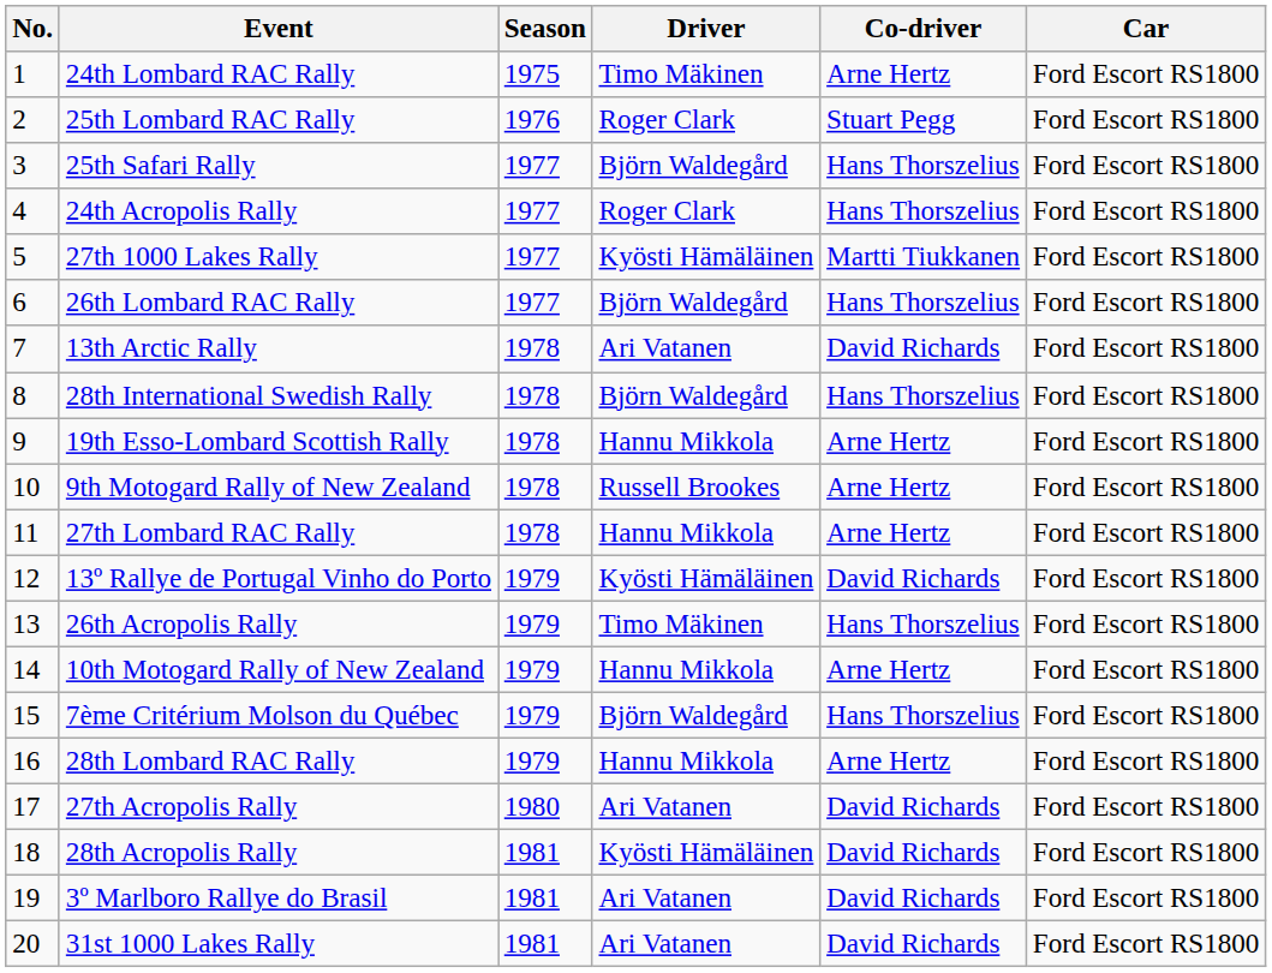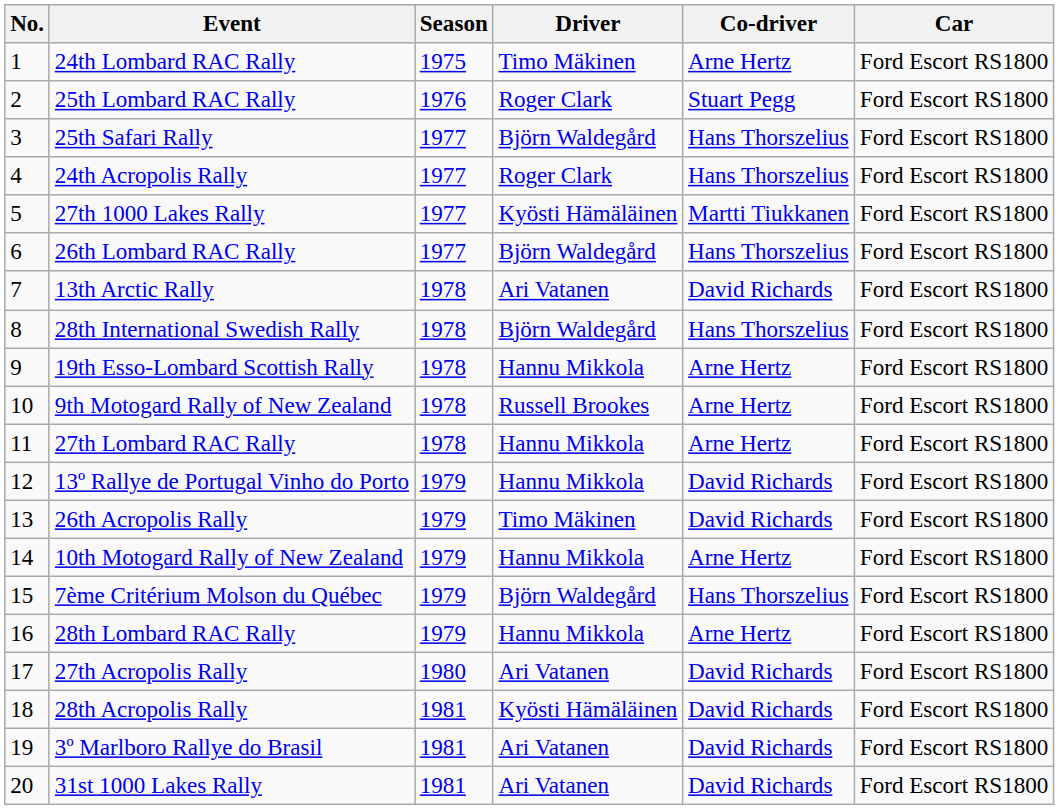 <table class="wikitable" style="font-size: 95%; ">
 <tr>
 <th>No.</th>
 <th>Event</th>
 <th>Season</th>
 <th>Driver</th>
 <th>Co-driver</th>
 <th>Car</th>
 </tr>
 <tr>
 <td>1</td>
 <td><a href='#'>24th Lombard RAC Rally</a></td>
 <td><a href='#'>1975</a></td>
 <td><a href='#'>Timo Mäkinen</a></td>
 <td><a href='#'>Arne Hertz</a></td>
 <td>Ford Escort RS1800</td>
 </tr>
 <tr>
 <td>2</td>
 <td><a href='#'>25th Lombard RAC Rally</a></td>
 <td><a href='#'>1976</a></td>
 <td><a href='#'>Roger Clark</a></td>
 <td><a href='#'>Stuart Pegg</a></td>
 <td>Ford Escort RS1800</td>
 </tr>
 <tr>
 <td>3</td>
 <td><a href='#'>25th Safari Rally</a></td>
 <td><a href='#'>1977</a></td>
 <td><a href='#'>Björn Waldegård</a></td>
 <td><a href='#'>Hans Thorszelius</a></td>
 <td>Ford Escort RS1800</td>
 </tr>
 <tr>
 <td>4</td>
 <td><a href='#'>24th Acropolis Rally</a></td>
 <td><a href='#'>1977</a></td>
 <td><a href='#'>Roger Clark</a></td>
 <td><a href='#'>Hans Thorszelius</a></td>
 <td>Ford Escort RS1800</td>
 </tr>
 <tr>
 <td>5</td>
 <td><a href='#'>27th 1000 Lakes Rally</a></td>
 <td><a href='#'>1977</a></td>
 <td><a href='#'>Kyösti Hämäläinen</a></td>
 <td><a href='#'>Martti Tiukkanen</a></td>
 <td>Ford Escort RS1800</td>
 </tr>
 <tr>
 <td>6</td>
 <td><a href='#'>26th Lombard RAC Rally</a></td>
 <td><a href='#'>1977</a></td>
 <td><a href='#'>Björn Waldegård</a></td>
 <td><a href='#'>Hans Thorszelius</a></td>
 <td>Ford Escort RS1800</td>
 </tr>
 <tr>
 <td>7</td>
 <td><a href='#'>13th Arctic Rally</a></td>
 <td><a href='#'>1978</a></td>
 <td><a href='#'>Ari Vatanen</a></td>
 <td><a href='#'>David Richards</a></td>
 <td>Ford Escort RS1800</td>
 </tr>
 <tr>
 <td>8</td>
 <td><a href='#'>28th International Swedish Rally</a></td>
 <td><a href='#'>1978</a></td>
 <td><a href='#'>Björn Waldegård</a></td>
 <td><a href='#'>Hans Thorszelius</a></td>
 <td>Ford Escort RS1800</td>
 </tr>
 <tr>
 <td>9</td>
 <td><a href='#'>19th Esso-Lombard Scottish Rally</a></td>
 <td><a href='#'>1978</a></td>
 <td><a href='#'>Hannu Mikkola</a></td>
 <td><a href='#'>Arne Hertz</a></td>
 <td>Ford Escort RS1800</td>
 </tr>
 <tr>
 <td>10</td>
 <td><a href='#'>9th Motogard Rally of New Zealand</a></td>
 <td><a href='#'>1978</a></td>
 <td><a href='#'>Russell Brookes</a></td>
 <td><a href='#'>Arne Hertz</a></td>
 <td>Ford Escort RS1800</td>
 </tr>
 <tr>
 <td>11</td>
 <td><a href='#'>27th Lombard RAC Rally</a></td>
 <td><a href='#'>1978</a></td>
 <td><a href='#'>Hannu Mikkola</a></td>
 <td><a href='#'>Arne Hertz</a></td>
 <td>Ford Escort RS1800</td>
 </tr>
 <tr>
 <td>12</td>
 <td><a href='#'>13º Rallye de Portugal Vinho do Porto</a></td>
 <td><a href='#'>1979</a></td>
-<td><a href='#'>Kyösti Hämäläinen</a></td>
+<td><a href='#'>Hannu Mikkola</a></td>
 <td><a href='#'>David Richards</a></td>
 <td>Ford Escort RS1800</td>
 </tr>
 <tr>
 <td>13</td>
 <td><a href='#'>26th Acropolis Rally</a></td>
 <td><a href='#'>1979</a></td>
 <td><a href='#'>Timo Mäkinen</a></td>
-<td><a href='#'>Hans Thorszelius</a></td>
+<td><a href='#'>David Richards</a></td>
 <td>Ford Escort RS1800</td>
 </tr>
 <tr>
 <td>14</td>
 <td><a href='#'>10th Motogard Rally of New Zealand</a></td>
 <td><a href='#'>1979</a></td>
 <td><a href='#'>Hannu Mikkola</a></td>
 <td><a href='#'>Arne Hertz</a></td>
 <td>Ford Escort RS1800</td>
 </tr>
 <tr>
 <td>15</td>
 <td><a href='#'>7ème Critérium Molson du Québec</a></td>
 <td><a href='#'>1979</a></td>
 <td><a href='#'>Björn Waldegård</a></td>
 <td><a href='#'>Hans Thorszelius</a></td>
 <td>Ford Escort RS1800</td>
 </tr>
 <tr>
 <td>16</td>
 <td><a href='#'>28th Lombard RAC Rally</a></td>
 <td><a href='#'>1979</a></td>
 <td><a href='#'>Hannu Mikkola</a></td>
 <td><a href='#'>Arne Hertz</a></td>
 <td>Ford Escort RS1800</td>
 </tr>
 <tr>
 <td>17</td>
 <td><a href='#'>27th Acropolis Rally</a></td>
 <td><a href='#'>1980</a></td>
 <td><a href='#'>Ari Vatanen</a></td>
 <td><a href='#'>David Richards</a></td>
 <td>Ford Escort RS1800</td>
 </tr>
 <tr>
 <td>18</td>
 <td><a href='#'>28th Acropolis Rally</a></td>
 <td><a href='#'>1981</a></td>
 <td><a href='#'>Kyösti Hämäläinen</a></td>
 <td><a href='#'>David Richards</a></td>
 <td>Ford Escort RS1800</td>
 </tr>
 <tr>
 <td>19</td>
 <td><a href='#'>3º Marlboro Rallye do Brasil</a></td>
 <td><a href='#'>1981</a></td>
 <td><a href='#'>Ari Vatanen</a></td>
 <td><a href='#'>David Richards</a></td>
 <td>Ford Escort RS1800</td>
 </tr>
 <tr>
 <td>20</td>
 <td><a href='#'>31st 1000 Lakes Rally</a></td>
 <td><a href='#'>1981</a></td>
 <td><a href='#'>Ari Vatanen</a></td>
 <td><a href='#'>David Richards</a></td>
 <td>Ford Escort RS1800</td>
 </tr>
 </table>
